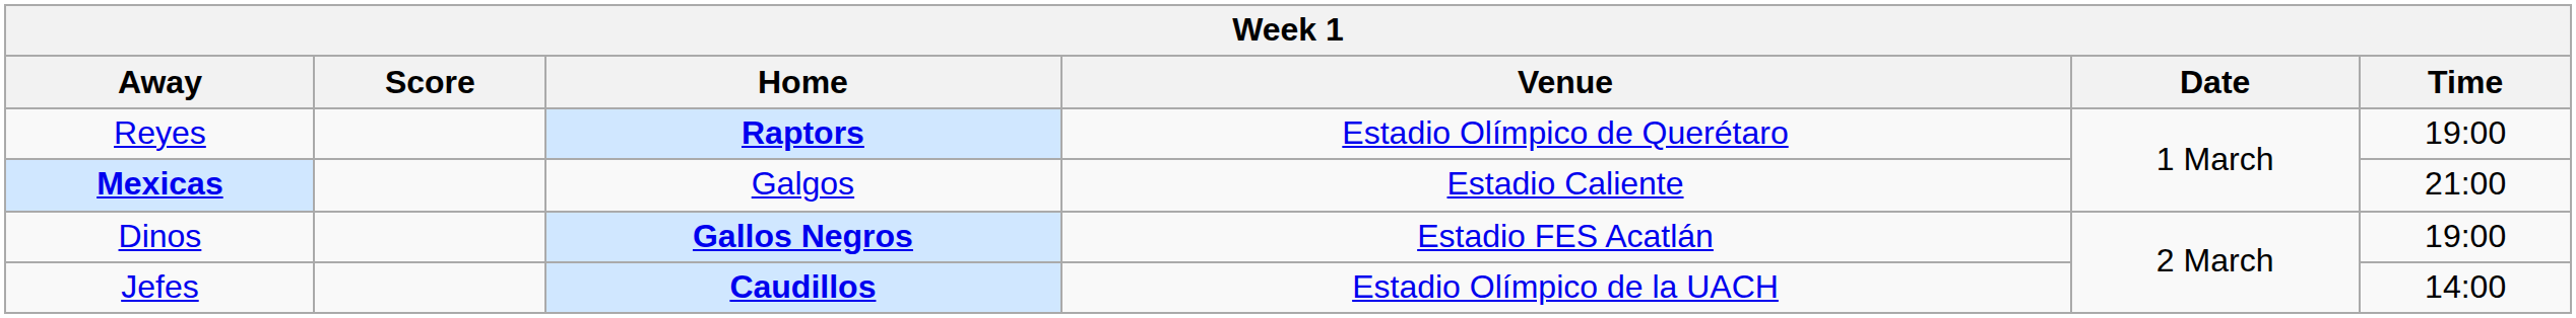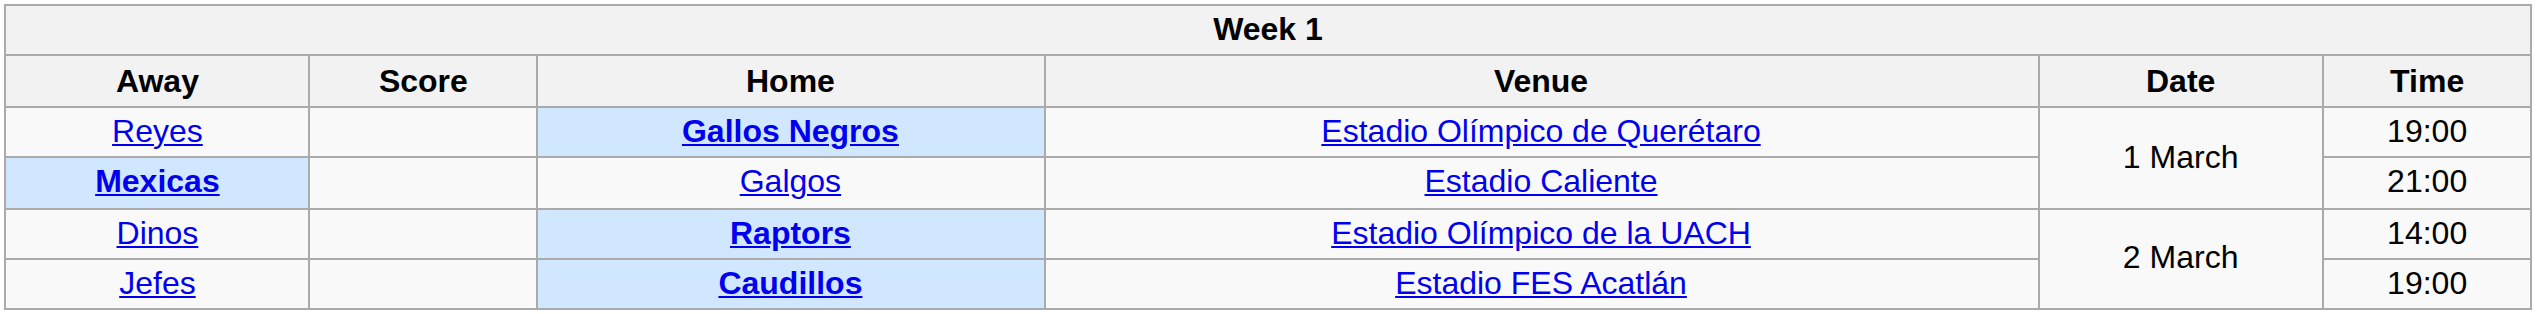 <table class="wikitable mw-collapsible mw-collapsed" style="width:100%;">
 <tr>
 <th colspan="8">Week 1</th>
 </tr>
 <tr>
 <th>Away</th>
 <th>Score</th>
 <th>Home</th>
 <th>Venue</th>
 <th>Date</th>
 <th>Time</th>
 </tr>
 <tr align="center">
 <td><a href='#'>Reyes</a></td>
 <td></td>
-<td bgcolor="#D0E7FF"><strong><a href='#'>Raptors</a></strong></td>
+<td bgcolor="#D0E7FF"><strong><a href='#'>Gallos Negros</a></strong></td>
 <td><a href='#'>Estadio Olímpico de Querétaro</a></td>
 <td rowspan=2>1 March</td>
 <td>19:00</td>
 </tr>
 <tr align="center">
 <td bgcolor="#D0E7FF"><strong><a href='#'>Mexicas</a></strong></td>
 <td></td>
 <td><a href='#'>Galgos</a></td>
 <td><a href='#'>Estadio Caliente</a></td>
 <td>21:00</td>
 </tr>
 <tr align="center">
 <td><a href='#'>Dinos</a></td>
 <td></td>
-<td bgcolor="#D0E7FF"><strong><a href='#'>Gallos Negros</a></strong></td>
-<td><a href='#'>Estadio FES Acatlán</a></td>
+<td bgcolor="#D0E7FF"><strong><a href='#'>Raptors</a></strong></td>
+<td><a href='#'>Estadio Olímpico de la UACH</a></td>
 <td rowspan=2>2 March</td>
-<td>19:00</td>
+<td>14:00</td>
 </tr>
 <tr align="center">
 <td><a href='#'>Jefes</a></td>
 <td></td>
 <td bgcolor="#D0E7FF"><strong><a href='#'>Caudillos</a></strong></td>
-<td><a href='#'>Estadio Olímpico de la UACH</a></td>
-<td>14:00</td>
+<td><a href='#'>Estadio FES Acatlán</a></td>
+<td>19:00</td>
 </tr>
 </table>
